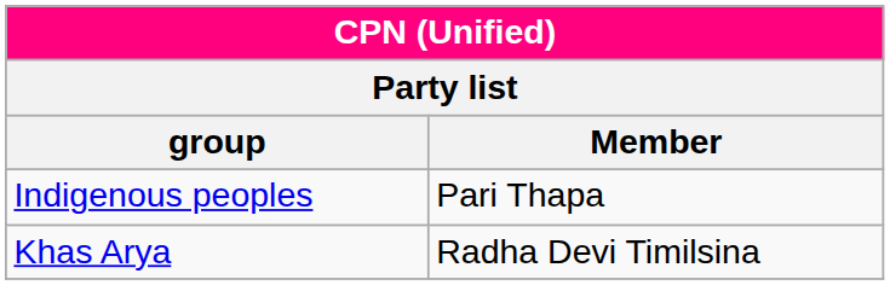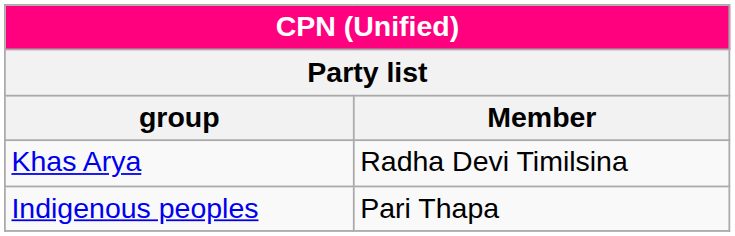 <table role="presentation" class="wikitable mw-collapsible mw-collapsed">
 <tr>
 <th colspan="2" style="width: 300pt; background:#FF007F; color: white;">CPN (Unified)</th>
 </tr>
 <tr>
 <th colspan="2">Party list</th>
 </tr>
 <tr>
 <th> group</th>
 <th>Member</th>
 </tr>
 <tr>
+<td><a href='#'>Khas Arya</a></td>
+<td>Radha Devi Timilsina</td>
+</tr>
+<tr>
 <td><a href='#'>Indigenous peoples</a></td>
 <td>Pari Thapa</td>
 </tr>
-<tr>
-<td><a href='#'>Khas Arya</a></td>
-<td>Radha Devi Timilsina</td>
-</tr>
 </table>
